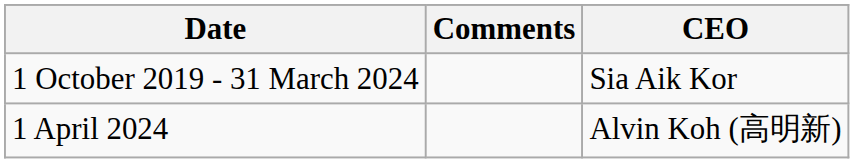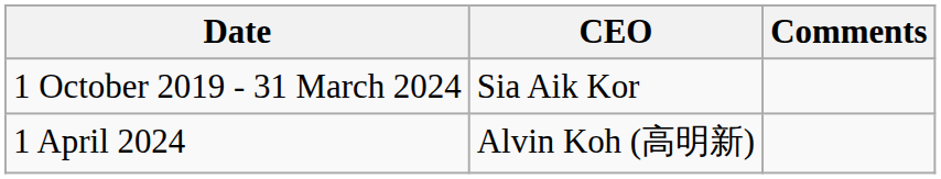 <table class="wikitable">
 <tr>
 <th>Date</th>
+<th>CEO</th>
 <th>Comments</th>
-<th>CEO</th>
 </tr>
 <tr>
 <td>1 October 2019 - 31 March 2024</td>
+<td>Sia Aik Kor</td>
 <td></td>
-<td>Sia Aik Kor</td>
 </tr>
 <tr>
 <td>1 April 2024</td>
+<td>Alvin Koh (高明新)</td>
 <td></td>
-<td>Alvin Koh (高明新)</td>
 </tr>
 </table>
